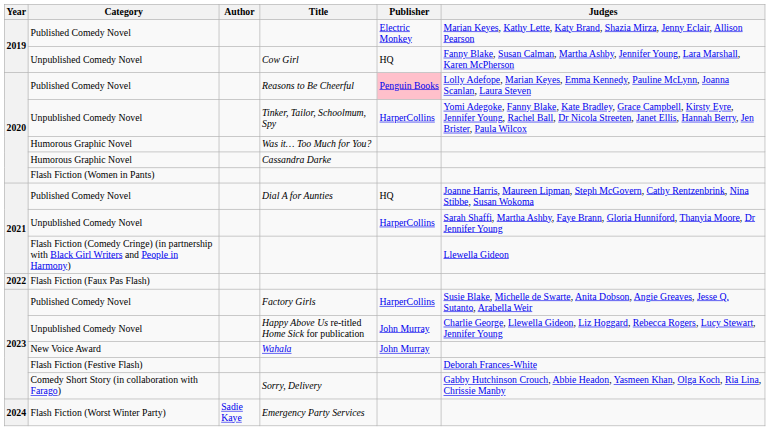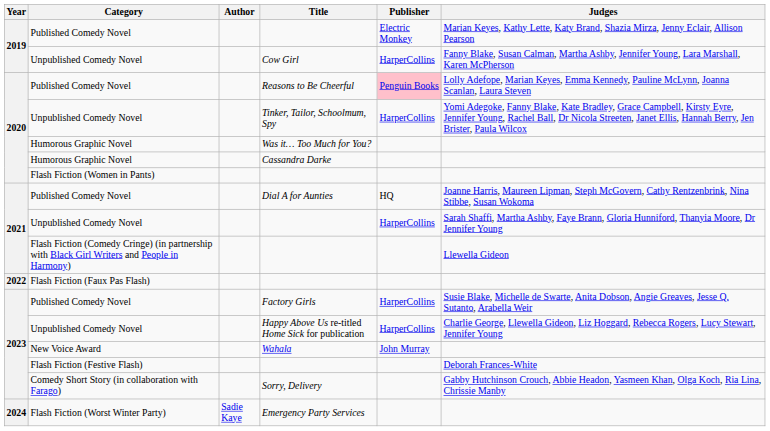 <table class="wikitable sortable mw-collapsible">
 <tr>
 <th>Year</th>
 <th>Category</th>
 <th>Author</th>
 <th>Title</th>
 <th>Publisher</th>
 <th>Judges</th>
 </tr>
 <tr>
 <th rowspan="2">2019</th>
 <td>Published Comedy Novel</td>
 <td></td>
 <td></td>
 <td><a href='#'>Electric Monkey</a></td>
 <td><a href='#'>Marian Keyes</a>, <a href='#'>Kathy Lette</a>, <a href='#'>Katy Brand</a>, <a href='#'>Shazia Mirza</a>, <a href='#'>Jenny Eclair</a>, <a href='#'>Allison Pearson</a></td>
 </tr>
 <tr>
 <td>Unpublished Comedy Novel</td>
 <td></td>
 <td><em>Cow Girl</em></td>
-<td>HQ</td>
+<td><a href='#'>HarperCollins</a></td>
 <td><a href='#'>Fanny Blake</a>, <a href='#'>Susan Calman</a>, <a href='#'>Martha Ashby</a>, <a href='#'>Jennifer Young</a>, <a href='#'>Lara Marshall</a>, <a href='#'>Karen McPherson</a></td>
 </tr>
 <tr>
 <th rowspan="5">2020</th>
 <td>Published Comedy Novel</td>
 <td></td>
 <td><em>Reasons to Be Cheerful</em></td>
 <td style="background: pink;"><a href='#'>Penguin Books</a></td>
 <td><a href='#'>Lolly Adefope</a>, <a href='#'>Marian Keyes</a>, <a href='#'>Emma Kennedy</a>, <a href='#'>Pauline McLynn</a>, <a href='#'>Joanna Scanlan</a>, <a href='#'>Laura Steven</a></td>
 </tr>
 <tr>
 <td>Unpublished Comedy Novel</td>
 <td></td>
 <td><em>Tinker, Tailor, Schoolmum, Spy</em></td>
 <td><a href='#'>HarperCollins</a></td>
 <td><a href='#'>Yomi Adegoke</a>, <a href='#'>Fanny Blake</a>, <a href='#'>Kate Bradley</a>, <a href='#'>Grace Campbell</a>, <a href='#'>Kirsty Eyre</a>, <a href='#'>Jennifer Young</a>, <a href='#'>Rachel Ball</a>, <a href='#'>Dr Nicola Streeten</a>, <a href='#'>Janet Ellis</a>, <a href='#'>Hannah Berry</a>, <a href='#'>Jen Brister</a>, <a href='#'>Paula Wilcox</a></td>
 </tr>
 <tr>
 <td>Humorous Graphic Novel</td>
 <td></td>
 <td><em>Was it… Too Much for You?</em></td>
 <td></td>
 <td></td>
 </tr>
 <tr>
 <td>Humorous Graphic Novel</td>
 <td></td>
 <td><em>Cassandra Darke</em></td>
 <td></td>
 <td></td>
 </tr>
 <tr>
 <td>Flash Fiction (Women in Pants)</td>
 <td></td>
 <td></td>
 <td></td>
 </tr>
 <tr>
 <th rowspan="3">2021</th>
 <td>Published Comedy Novel</td>
 <td></td>
 <td><em>Dial A for Aunties</em></td>
 <td>HQ</td>
 <td><a href='#'>Joanne Harris</a>, <a href='#'>Maureen Lipman</a>, <a href='#'>Steph McGovern</a>, <a href='#'>Cathy Rentzenbrink</a>, <a href='#'>Nina Stibbe</a>, <a href='#'>Susan Wokoma</a></td>
 </tr>
 <tr>
 <td>Unpublished Comedy Novel</td>
 <td></td>
 <td></td>
 <td><a href='#'>HarperCollins</a></td>
 <td><a href='#'>Sarah Shaffi</a>, <a href='#'>Martha Ashby</a>, <a href='#'>Faye Brann</a>, <a href='#'>Gloria Hunniford</a>, <a href='#'>Thanyia Moore</a>, <a href='#'>Dr Jennifer Young</a></td>
 </tr>
 <tr>
 <td>Flash Fiction (Comedy Cringe) (in partnership with <a href='#'>Black Girl Writers</a> and <a href='#'>People in Harmony</a>)</td>
 <td></td>
 <td></td>
 <td></td>
 <td><a href='#'>Llewella Gideon</a></td>
 </tr>
 <tr>
 <th rowspan="1">2022</th>
 <td>Flash Fiction (Faux Pas Flash)</td>
 <td></td>
 <td></td>
 <td></td>
 <td></td>
 </tr>
 <tr>
 <th rowspan="5">2023</th>
 <td>Published Comedy Novel</td>
 <td></td>
 <td><em>Factory Girls</em></td>
 <td><a href='#'>HarperCollins</a></td>
 <td><a href='#'>Susie Blake</a>, <a href='#'>Michelle de Swarte</a>, <a href='#'>Anita Dobson</a>, <a href='#'>Angie Greaves</a>, <a href='#'>Jesse Q. Sutanto</a>, <a href='#'>Arabella Weir</a></td>
 </tr>
 <tr>
 <td>Unpublished Comedy Novel</td>
 <td></td>
 <td><em>Happy Above Us</em> re-titled <em>Home Sick</em> for publication</td>
-<td><a href='#'>John Murray</a></td>
+<td><a href='#'>HarperCollins</a></td>
 <td><a href='#'>Charlie George</a>, <a href='#'>Llewella Gideon</a>, <a href='#'>Liz Hoggard</a>, <a href='#'>Rebecca Rogers</a>, <a href='#'>Lucy Stewart</a>, <a href='#'>Jennifer Young</a></td>
 </tr>
 <tr>
 <td>New Voice Award</td>
 <td></td>
 <td><em><a href='#'>Wahala</a></em></td>
 <td><a href='#'>John Murray</a></td>
 <td></td>
 </tr>
 <tr>
 <td>Flash Fiction (Festive Flash)</td>
 <td></td>
 <td></td>
 <td></td>
 <td><a href='#'>Deborah Frances-White</a></td>
 </tr>
 <tr>
 <td>Comedy Short Story (in collaboration with <a href='#'>Farago</a>)</td>
 <td></td>
 <td><em>Sorry, Delivery</em></td>
 <td></td>
 <td><a href='#'>Gabby Hutchinson Crouch</a>, <a href='#'>Abbie Headon</a>, <a href='#'>Yasmeen Khan</a>, <a href='#'>Olga Koch</a>, <a href='#'>Ria Lina</a>, <a href='#'>Chrissie Manby</a></td>
 </tr>
 <tr>
 <th rowspan="3">2024</th>
 <td>Flash Fiction (Worst Winter Party)</td>
 <td><a href='#'>Sadie Kaye</a></td>
 <td><em>Emergency Party Services</em></td>
 <td></td>
 <td></td>
 </tr>
 </table>
